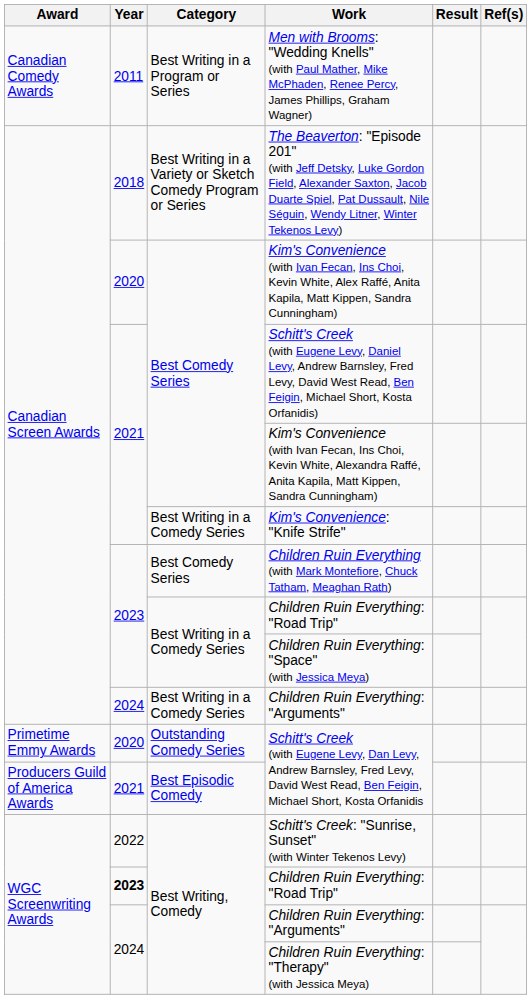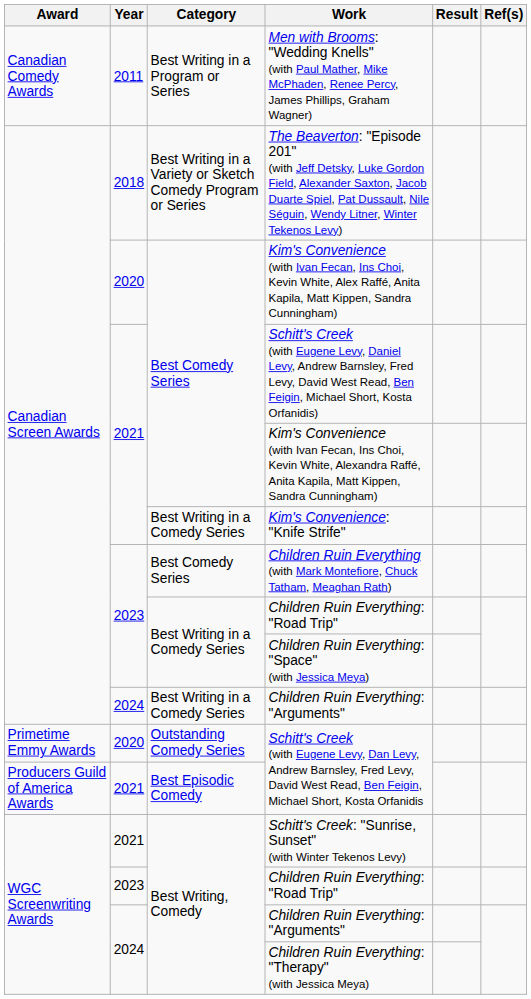 <table class="wikitable plainrowheaders sortable">
 <tr>
 <th>Award</th>
 <th>Year</th>
 <th>Category</th>
 <th>Work</th>
 <th>Result</th>
 <th>Ref(s)</th>
 </tr>
 <tr>
 <td><a href='#'>Canadian Comedy Awards</a></td>
 <td><a href='#'>2011</a></td>
 <td>Best Writing in a Program or Series</td>
 <td><em><a href='#'>Men with Brooms</a></em>: "Wedding Knells"<br><small>(with <a href='#'>Paul Mather</a>, <a href='#'>Mike McPhaden</a>, <a href='#'>Renee Percy</a>, James Phillips, Graham Wagner)</small></td>
 <td></td>
 <td></td>
 </tr>
 <tr>
 <td rowspan=9><a href='#'>Canadian Screen Awards</a></td>
 <td><a href='#'>2018</a></td>
 <td>Best Writing in a Variety or Sketch Comedy Program or Series</td>
 <td><em><a href='#'>The Beaverton</a></em>: "Episode 201"<br><small>(with <a href='#'>Jeff Detsky</a>, <a href='#'>Luke Gordon Field</a>, <a href='#'>Alexander Saxton</a>, <a href='#'>Jacob Duarte Spiel</a>, <a href='#'>Pat Dussault</a>, <a href='#'>Nile Séguin</a>, <a href='#'>Wendy Litner</a>, <a href='#'>Winter Tekenos Levy</a>)</small></td>
 <td></td>
 <td></td>
 </tr>
 <tr>
 <td><a href='#'>2020</a></td>
 <td rowspan=3><a href='#'>Best Comedy Series</a></td>
 <td><em><a href='#'>Kim's Convenience</a></em><br><small>(with <a href='#'>Ivan Fecan</a>, <a href='#'>Ins Choi</a>, Kevin White, Alex Raffé, Anita Kapila, Matt Kippen, Sandra Cunningham)</small></td>
 <td></td>
 <td></td>
 </tr>
 <tr>
 <td rowspan=3><a href='#'>2021</a></td>
 <td><em><a href='#'>Schitt's Creek</a></em><br><small>(with <a href='#'>Eugene Levy</a>, <a href='#'>Daniel Levy</a>, Andrew Barnsley, Fred Levy, David West Read, <a href='#'>Ben Feigin</a>, Michael Short, Kosta Orfanidis)</small></td>
 <td></td>
 <td></td>
 </tr>
 <tr>
 <td><em>Kim's Convenience</em><br><small>(with Ivan Fecan, Ins Choi, Kevin White, Alexandra Raffé, Anita Kapila, Matt Kippen, Sandra Cunningham)</small></td>
 <td></td>
 <td></td>
 </tr>
 <tr>
 <td>Best Writing in a Comedy Series</td>
 <td><em><a href='#'>Kim's Convenience</a></em>: "Knife Strife"</td>
 <td></td>
 <td></td>
 </tr>
 <tr>
 <td rowspan=3><a href='#'>2023</a></td>
 <td>Best Comedy Series</td>
 <td><em><a href='#'>Children Ruin Everything</a></em><br><small>(with <a href='#'>Mark Montefiore</a>, <a href='#'>Chuck Tatham</a>, <a href='#'>Meaghan Rath</a>)</small></td>
 <td></td>
 <td></td>
 </tr>
 <tr>
 <td rowspan=2>Best Writing in a Comedy Series</td>
 <td><em>Children Ruin Everything</em>: "Road Trip"</td>
 <td></td>
 <td rowspan=2></td>
 </tr>
 <tr>
 <td><em>Children Ruin Everything</em>: "Space"<br><small>(with <a href='#'>Jessica Meya</a>)</small></td>
 <td></td>
 </tr>
 <tr>
 <td><a href='#'>2024</a></td>
 <td>Best Writing in a Comedy Series</td>
 <td><em>Children Ruin Everything</em>: "Arguments"</td>
 <td></td>
 <td></td>
 </tr>
 <tr>
 <td><a href='#'>Primetime Emmy Awards</a></td>
 <td><a href='#'>2020</a></td>
 <td><a href='#'>Outstanding Comedy Series</a></td>
 <td rowspan=2><em><a href='#'>Schitt's Creek</a></em><br><small>(with <a href='#'>Eugene Levy</a>, <a href='#'>Dan Levy</a>, Andrew Barnsley, Fred Levy, David West Read, <a href='#'>Ben Feigin</a>, Michael Short, Kosta Orfanidis</small></td>
 <td></td>
 <td></td>
 </tr>
 <tr>
 <td><a href='#'>Producers Guild of America Awards</a></td>
 <td><a href='#'>2021</a></td>
 <td><a href='#'>Best Episodic Comedy</a></td>
 <td></td>
 <td></td>
 </tr>
 <tr>
 <td rowspan=4><a href='#'>WGC Screenwriting Awards</a></td>
-<td>2022</td>
+<td>2021</td>
 <td rowspan=4>Best Writing, Comedy</td>
 <td><em>Schitt's Creek</em>: "Sunrise, Sunset"<br><small>(with Winter Tekenos Levy)</small></td>
 <td></td>
 <td></td>
 </tr>
 <tr>
-<td><strong>2023</strong></td>
+<td>2023</td>
 <td><em>Children Ruin Everything</em>: "Road Trip"</td>
 <td></td>
 <td></td>
 </tr>
 <tr>
 <td rowspan=2>2024</td>
 <td><em>Children Ruin Everything</em>: "Arguments"</td>
 <td></td>
 <td rowspan=2></td>
 </tr>
 <tr>
 <td><em>Children Ruin Everything</em>: "Therapy"<br><small>(with Jessica Meya)</small></td>
 <td></td>
 </tr>
 </table>
